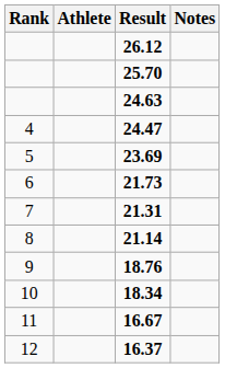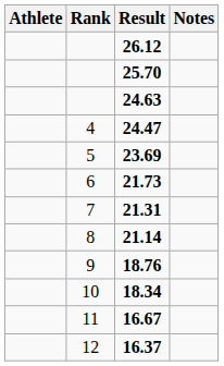 <table class="wikitable">
 <tr>
+<th>Athlete</th>
 <th>Rank</th>
-<th>Athlete</th>
 <th>Result</th>
 <th>Notes</th>
 </tr>
 <tr align=center>
+<td align=left></td>
 <td></td>
-<td align=left></td>
 <td><strong>26.12</strong></td>
 <td></td>
 </tr>
 <tr align=center>
+<td align=left></td>
 <td></td>
-<td align=left></td>
 <td><strong>25.70</strong></td>
 <td></td>
 </tr>
 <tr align=center>
+<td align=left></td>
 <td></td>
-<td align=left></td>
 <td><strong>24.63</strong></td>
 <td></td>
 </tr>
 <tr align=center>
+<td align=left></td>
 <td>4</td>
-<td align=left></td>
 <td><strong>24.47</strong></td>
 <td></td>
 </tr>
 <tr align=center>
+<td align=left></td>
 <td>5</td>
-<td align=left></td>
 <td><strong>23.69</strong></td>
 <td></td>
 </tr>
 <tr align=center>
+<td align=left></td>
 <td>6</td>
-<td align=left></td>
 <td><strong>21.73</strong></td>
 <td></td>
 </tr>
 <tr align=center>
+<td align=left></td>
 <td>7</td>
-<td align=left></td>
 <td><strong>21.31</strong></td>
 <td></td>
 </tr>
 <tr align=center>
+<td align=left></td>
 <td>8</td>
-<td align=left></td>
 <td><strong>21.14</strong></td>
 <td></td>
 </tr>
 <tr align=center>
+<td align=left></td>
 <td>9</td>
-<td align=left></td>
 <td><strong>18.76</strong></td>
 <td></td>
 </tr>
 <tr align=center>
+<td align=left></td>
 <td>10</td>
-<td align=left></td>
 <td><strong>18.34</strong></td>
 <td></td>
 </tr>
 <tr align=center>
+<td align=left></td>
 <td>11</td>
-<td align=left></td>
 <td><strong>16.67</strong></td>
 <td></td>
 </tr>
 <tr align=center>
+<td align=left></td>
 <td>12</td>
-<td align=left></td>
 <td><strong>16.37</strong></td>
 <td></td>
 </tr>
 </table>
